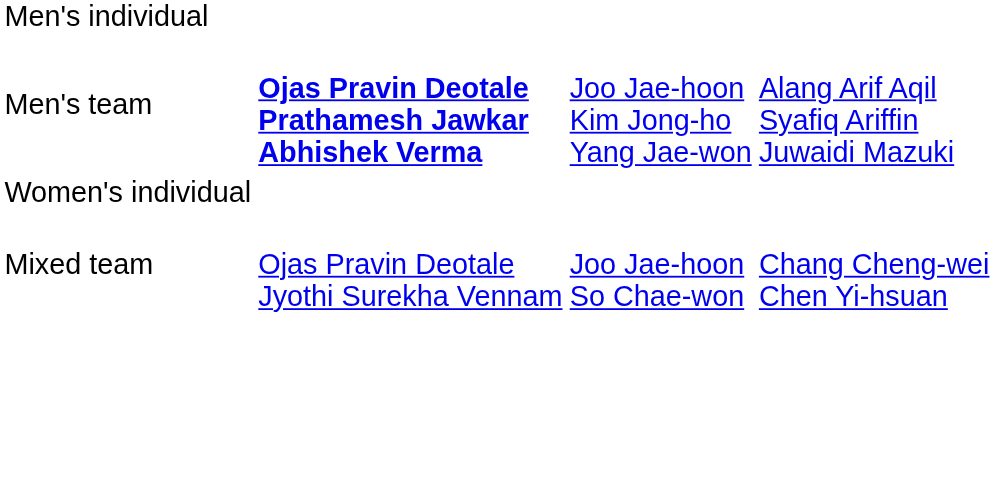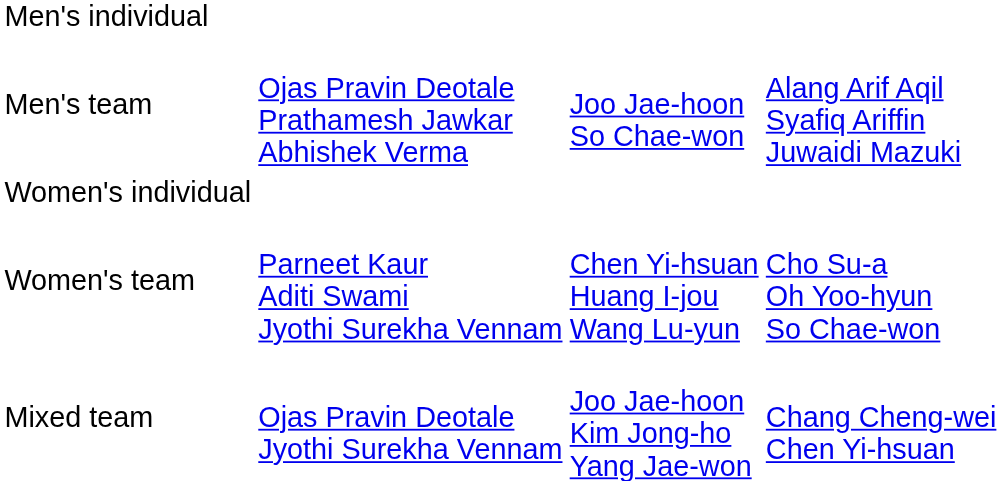 <table>
 <tr>
 <td>Men's individual<br></td>
 <td></td>
 <td></td>
 <td></td>
 </tr>
 <tr>
 <td>Men's team<br></td>
-<td><strong><br><a href='#'>Ojas Pravin Deotale</a><br><a href='#'>Prathamesh Jawkar</a><br><a href='#'>Abhishek Verma</a></strong></td>
-<td><br><a href='#'>Joo Jae-hoon</a><br><a href='#'>Kim Jong-ho</a><br><a href='#'>Yang Jae-won</a></td>
+<td><br><a href='#'>Ojas Pravin Deotale</a><br><a href='#'>Prathamesh Jawkar</a><br><a href='#'>Abhishek Verma</a></td>
+<td><br><a href='#'>Joo Jae-hoon</a><br><a href='#'>So Chae-won</a></td>
 <td><br><a href='#'>Alang Arif Aqil</a><br><a href='#'>Syafiq Ariffin</a><br><a href='#'>Juwaidi Mazuki</a></td>
 </tr>
 <tr>
 <td>Women's individual<br></td>
 <td></td>
 <td></td>
 <td></td>
 </tr>
 <tr>
+<td>Women's team<br></td>
+<td><br><a href='#'>Parneet Kaur</a><br><a href='#'>Aditi Swami</a><br><a href='#'>Jyothi Surekha Vennam</a></td>
+<td><br><a href='#'>Chen Yi-hsuan</a><br><a href='#'>Huang I-jou</a><br><a href='#'>Wang Lu-yun</a></td>
+<td><br><a href='#'>Cho Su-a</a><br><a href='#'>Oh Yoo-hyun</a><br><a href='#'>So Chae-won</a></td>
+</tr>
+<tr>
 <td>Mixed team<br></td>
 <td><br><a href='#'>Ojas Pravin Deotale</a><br><a href='#'>Jyothi Surekha Vennam</a></td>
-<td><br><a href='#'>Joo Jae-hoon</a><br><a href='#'>So Chae-won</a></td>
+<td><br><a href='#'>Joo Jae-hoon</a><br><a href='#'>Kim Jong-ho</a><br><a href='#'>Yang Jae-won</a></td>
 <td><br><a href='#'>Chang Cheng-wei</a><br><a href='#'>Chen Yi-hsuan</a></td>
 </tr>
 </table>
